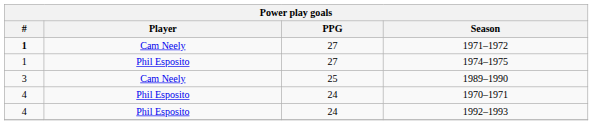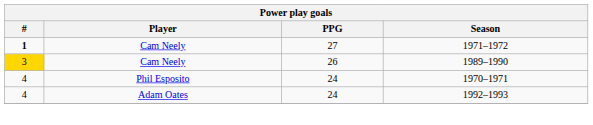 <table class="wikitable" style="text-align: center; font-size: 95%" width="70%">
 <tr>
 <th colspan="4">Power play goals</th>
 </tr>
 <tr>
 <th>#</th>
 <th>Player</th>
 <th>PPG</th>
 <th>Season</th>
 </tr>
 <tr>
 <td><strong>1</strong></td>
 <td><a href='#'>Cam Neely</a></td>
 <td>27</td>
 <td>1971–1972</td>
 </tr>
 <tr>
-<td>1</td>
-<td><a href='#'>Phil Esposito</a></td>
-<td>27</td>
-<td>1974–1975</td>
-</tr>
-<tr>
-<td>3</td>
+<td style="background: gold;">3</td>
 <td><a href='#'>Cam Neely</a></td>
-<td>25</td>
+<td>26</td>
 <td>1989–1990</td>
 </tr>
 <tr>
 <td>4</td>
 <td><a href='#'>Phil Esposito</a></td>
 <td>24</td>
 <td>1970–1971</td>
 </tr>
 <tr>
 <td>4</td>
-<td><a href='#'>Phil Esposito</a></td>
+<td><a href='#'>Adam Oates</a></td>
 <td>24</td>
 <td>1992–1993</td>
 </tr>
 <tr>
 </tr>
 </table>
